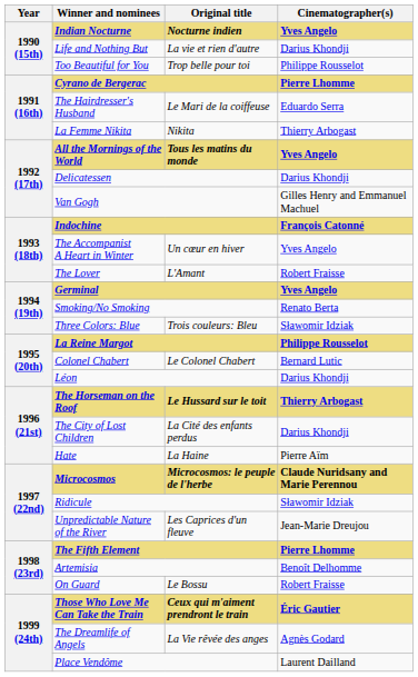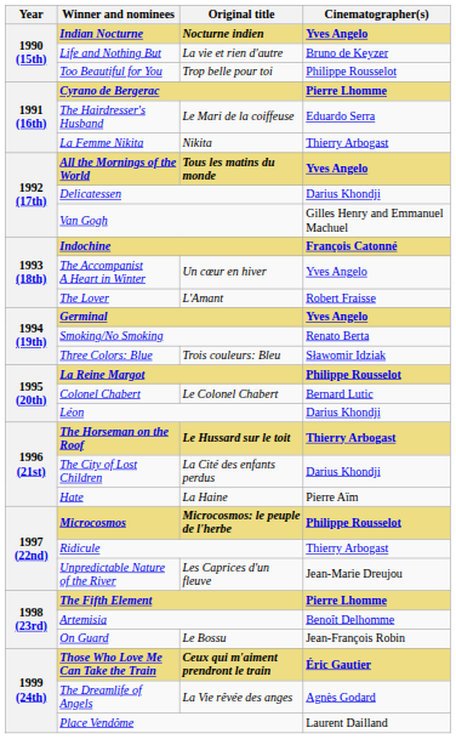 <table class="wikitable" width="95%" cellpadding="5">
 <tr>
 <th width="100">Year</th>
 <th width="300">Winner and nominees</th>
 <th width="300">Original title</th>
 <th width="300">Cinematographer(s)</th>
 </tr>
 <tr>
 <th rowspan="3" style="text-align:center;">1990<br><a href='#'>(15th)</a></th>
 <td style="background:#eedd82;"><em><a href='#'><strong>Indian Nocturne</strong></a></em></td>
 <td style="background:#eedd82;"><strong><em>Nocturne indien</em></strong></td>
 <td style="background:#eedd82;"><strong><a href='#'>Yves Angelo</a></strong></td>
 </tr>
 <tr>
 <td><em><a href='#'>Life and Nothing But</a></em></td>
 <td><em>La vie et rien d'autre</em></td>
-<td><a href='#'>Darius Khondji</a></td>
+<td><a href='#'>Bruno de Keyzer</a></td>
 </tr>
 <tr>
 <td><em><a href='#'>Too Beautiful for You</a></em></td>
 <td><em>Trop belle pour toi</em></td>
 <td><a href='#'>Philippe Rousselot</a></td>
 </tr>
 <tr>
 <th rowspan="3" style="text-align:center;">1991<br><a href='#'>(16th)</a></th>
 <td colspan="2" style="background:#eedd82;"><em><a href='#'><strong>Cyrano de Bergerac</strong></a></em></td>
 <td style="background:#eedd82;"><strong><a href='#'>Pierre Lhomme</a></strong></td>
 </tr>
 <tr>
 <td><em><a href='#'>The Hairdresser's Husband</a></em></td>
 <td><em>Le Mari de la coiffeuse</em></td>
 <td><a href='#'>Eduardo Serra</a></td>
 </tr>
 <tr>
 <td><em><a href='#'>La Femme Nikita</a></em></td>
 <td><em>Nikita</em></td>
 <td><a href='#'>Thierry Arbogast</a></td>
 </tr>
 <tr>
 <th rowspan="3" style="text-align:center;">1992<br><a href='#'>(17th)</a></th>
 <td style="background:#eedd82;"><em><a href='#'><strong>All the Mornings of the World</strong></a></em></td>
 <td style="background:#eedd82;"><strong><em>Tous les matins du monde</em></strong></td>
 <td style="background:#eedd82;"><strong><a href='#'>Yves Angelo</a></strong></td>
 </tr>
 <tr>
 <td colspan="2"><em><a href='#'>Delicatessen</a></em></td>
 <td><a href='#'>Darius Khondji</a></td>
 </tr>
 <tr>
 <td colspan="2"><em><a href='#'>Van Gogh</a></em></td>
 <td>Gilles Henry and Emmanuel Machuel</td>
 </tr>
 <tr>
 <th rowspan="3" style="text-align:center;">1993<br><a href='#'>(18th)</a></th>
 <td colspan="2" style="background:#eedd82;"><em><a href='#'><strong>Indochine</strong></a></em></td>
 <td style="background:#eedd82;"><strong><a href='#'>François Catonné</a></strong></td>
 </tr>
 <tr>
 <td><em><a href='#'>The Accompanist</a></em><br><em><a href='#'>A Heart in Winter</a></em></td>
 <td><em>Un cœur en hiver</em></td>
 <td><a href='#'>Yves Angelo</a></td>
 </tr>
 <tr>
 <td><em><a href='#'>The Lover</a></em></td>
 <td><em>L'Amant</em></td>
 <td><a href='#'>Robert Fraisse</a></td>
 </tr>
 <tr>
 <th rowspan="3" style="text-align:center;">1994<br><a href='#'>(19th)</a></th>
 <td colspan="2" style="background:#eedd82;"><em><a href='#'><strong>Germinal</strong></a></em></td>
 <td style="background:#eedd82;"><strong><a href='#'>Yves Angelo</a></strong></td>
 </tr>
 <tr>
 <td colspan="2"><em><a href='#'>Smoking/No Smoking</a></em></td>
 <td><a href='#'>Renato Berta</a></td>
 </tr>
 <tr>
 <td><em><a href='#'>Three Colors: Blue</a></em></td>
 <td><em>Trois couleurs: Bleu</em></td>
 <td><a href='#'>Sławomir Idziak</a></td>
 </tr>
 <tr>
 <th rowspan="3" style="text-align:center;">1995<br><a href='#'>(20th)</a></th>
 <td colspan="2" style="background:#eedd82;"><strong><em><a href='#'>La Reine Margot</a></em></strong></td>
 <td style="background:#eedd82;"><strong><a href='#'>Philippe Rousselot</a></strong></td>
 </tr>
 <tr>
 <td><em><a href='#'>Colonel Chabert</a></em></td>
 <td><em>Le Colonel Chabert</em></td>
 <td><a href='#'>Bernard Lutic</a></td>
 </tr>
 <tr>
 <td colspan="2"><em><a href='#'>Léon</a></em></td>
 <td><a href='#'>Darius Khondji</a></td>
 </tr>
 <tr>
 <th rowspan="3" style="text-align:center;">1996<br><a href='#'>(21st)</a></th>
 <td style="background:#eedd82;"><em><a href='#'><strong>The Horseman on the Roof</strong></a></em></td>
 <td style="background:#eedd82;"><strong><em>Le Hussard sur le toit</em></strong></td>
 <td style="background:#eedd82;"><strong><a href='#'>Thierry Arbogast</a></strong></td>
 </tr>
 <tr>
 <td><em><a href='#'>The City of Lost Children</a></em></td>
 <td><em>La Cité des enfants perdus</em></td>
 <td><a href='#'>Darius Khondji</a></td>
 </tr>
 <tr>
 <td><em><a href='#'>Hate</a></em></td>
 <td><em>La Haine</em></td>
 <td>Pierre Aïm</td>
 </tr>
 <tr>
 <th rowspan="3" style="text-align:center;">1997<br><a href='#'>(22nd)</a></th>
 <td style="background:#eedd82;"><em><a href='#'><strong>Microcosmos</strong></a></em></td>
 <td style="background:#eedd82;"><strong><em>Microcosmos: le peuple de l'herbe</em></strong></td>
-<td style="background:#eedd82;"><strong>Claude Nuridsany and Marie Perennou</strong></td>
+<td style="background:#eedd82;"><strong><a href='#'>Philippe Rousselot</a></strong></td>
 </tr>
 <tr>
 <td colspan="2"><em><a href='#'>Ridicule</a></em></td>
-<td><a href='#'>Sławomir Idziak</a></td>
+<td><a href='#'>Thierry Arbogast</a></td>
 </tr>
 <tr>
 <td><em><a href='#'>Unpredictable Nature of the River</a></em></td>
 <td><em>Les Caprices d'un fleuve</em></td>
 <td>Jean-Marie Dreujou</td>
 </tr>
 <tr>
 <th rowspan="3" style="text-align:center;">1998<br><a href='#'>(23rd)</a></th>
 <td colspan="2" style="background:#eedd82;"><em><a href='#'><strong>The Fifth Element</strong></a></em></td>
 <td style="background:#eedd82;"><strong><a href='#'>Pierre Lhomme</a></strong></td>
 </tr>
 <tr>
 <td colspan="2"><em><a href='#'>Artemisia</a></em></td>
 <td><a href='#'>Benoît Delhomme</a></td>
 </tr>
 <tr>
 <td><em><a href='#'>On Guard</a></em></td>
 <td><em>Le Bossu</em></td>
-<td><a href='#'>Robert Fraisse</a></td>
+<td>Jean-François Robin</td>
 </tr>
 <tr>
 <th rowspan="3" style="text-align:center;">1999<br><a href='#'>(24th)</a></th>
 <td style="background:#eedd82;"><em><a href='#'><strong>Those Who Love Me Can Take the Train</strong></a></em></td>
 <td style="background:#eedd82;"><strong><em>Ceux qui m'aiment prendront le train</em></strong></td>
 <td style="background:#eedd82;"><strong><a href='#'>Éric Gautier</a></strong></td>
 </tr>
 <tr>
 <td><em><a href='#'>The Dreamlife of Angels</a></em></td>
 <td><em>La Vie rêvée des anges</em></td>
 <td><a href='#'>Agnès Godard</a></td>
 </tr>
 <tr>
 <td colspan="2"><em><a href='#'>Place Vendôme</a></em></td>
 <td>Laurent Dailland</td>
 </tr>
 </table>
